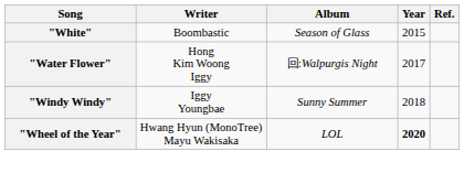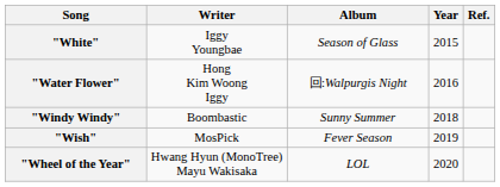 <table class="wikitable plainrowheaders" style="text-align:center; width:100%">
 <tr>
 <th style="width:25%">Song</th>
 <th style="width:25%">Writer</th>
 <th style="width:25%">Album</th>
 <th style="width:5%">Year</th>
 <th style="width:5%">Ref.</th>
 </tr>
 <tr>
 <th scope="row">"White" </th>
-<td>Boombastic</td>
+<td>Iggy<br>Youngbae</td>
 <td><em>Season of Glass</em></td>
 <td>2015</td>
 <td></td>
 </tr>
 <tr>
 <th scope="row">"Water Flower" </th>
 <td>Hong<br>Kim Woong<br>Iggy</td>
 <td>回:<em>Walpurgis Night</em></td>
-<td>2017</td>
+<td>2016</td>
 <td></td>
 </tr>
 <tr>
 <th scope="row">"Windy Windy" </th>
-<td>Iggy<br>Youngbae</td>
+<td>Boombastic</td>
 <td><em>Sunny Summer</em></td>
 <td>2018</td>
+<td></td>
+</tr>
+<tr>
+<th scope="row">"Wish" </th>
+<td>MosPick</td>
+<td><em>Fever Season</em></td>
+<td>2019</td>
 <td></td>
 </tr>
 <tr>
 <th scope="row">"Wheel of the Year" </th>
 <td>Hwang Hyun (MonoTree)<br>Mayu Wakisaka</td>
 <td><em>LOL</em></td>
-<td><strong>2020</strong></td>
+<td>2020</td>
 <td></td>
 </tr>
 </table>
